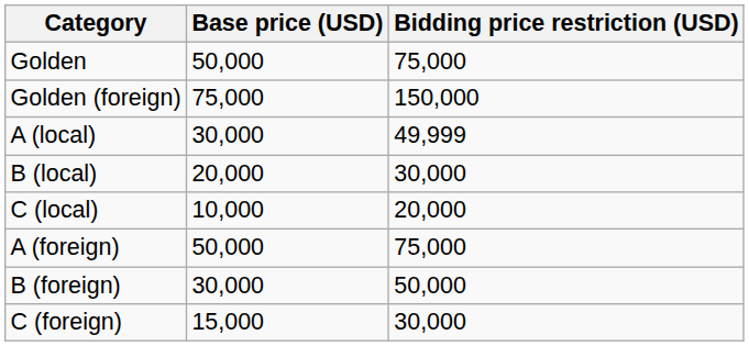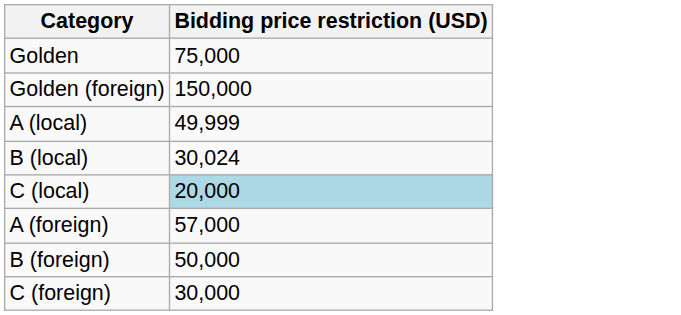 <table class="wikitable">
 <tr>
 <th>Category</th>
-<th>Base price (USD)</th>
 <th>Bidding price restriction (USD)</th>
 </tr>
 <tr>
 <td>Golden</td>
-<td>50,000</td>
 <td>75,000</td>
 </tr>
 <tr>
 <td>Golden (foreign)</td>
-<td>75,000</td>
 <td>150,000</td>
 </tr>
 <tr>
 <td>A (local)</td>
-<td>30,000</td>
 <td>49,999</td>
 </tr>
 <tr>
 <td>B (local)</td>
-<td>20,000</td>
-<td>30,000</td>
+<td>30,024</td>
 </tr>
 <tr>
 <td>C (local)</td>
-<td>10,000</td>
-<td>20,000</td>
+<td style="background: lightblue;">20,000</td>
 </tr>
 <tr>
 <td>A (foreign)</td>
-<td>50,000</td>
-<td>75,000</td>
+<td>57,000</td>
 </tr>
 <tr>
 <td>B (foreign)</td>
-<td>30,000</td>
 <td>50,000</td>
 </tr>
 <tr>
 <td>C (foreign)</td>
-<td>15,000</td>
 <td>30,000</td>
 </tr>
 </table>
